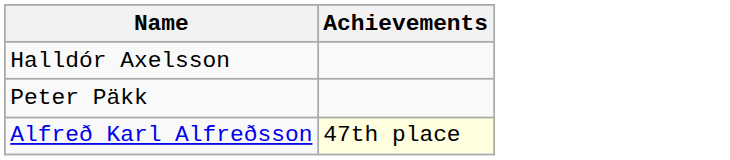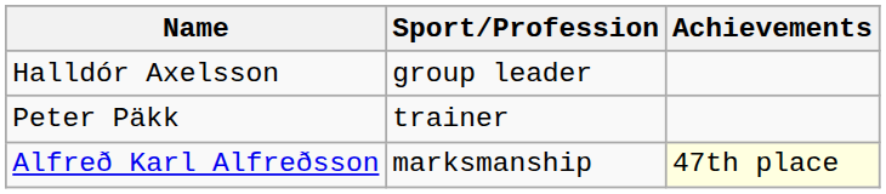 <table class="wikitable">
 <tr>
 <th>Name</th>
+<th>Sport/Profession</th>
 <th>Achievements</th>
 </tr>
 <tr>
 <td>Halldór Axelsson</td>
+<td>group leader</td>
 <td> </td>
 </tr>
 <tr>
 <td>Peter Päkk</td>
+<td>trainer</td>
 <td> </td>
 </tr>
 <tr>
 <td><a href='#'>Alfreð Karl Alfreðsson</a></td>
+<td>marksmanship</td>
 <td style="background: lightyellow;">47th place</td>
 </tr>
 </table>
